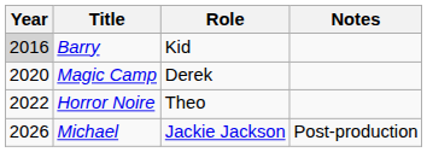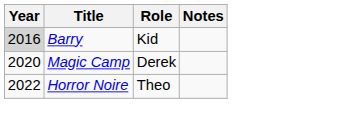 <table class="wikitable plainrowheaders sortable">
 <tr>
 <th scope="col">Year</th>
 <th scope="col">Title</th>
 <th scope="col">Role</th>
 <th class="unsortable">Notes</th>
 </tr>
 <tr>
 <td style="background: lightgrey;">2016</td>
 <td><em><a href='#'>Barry</a></em></td>
 <td>Kid</td>
 <td></td>
 </tr>
 <tr>
 <td>2020</td>
 <td><em><a href='#'>Magic Camp</a></em></td>
 <td>Derek</td>
 <td></td>
 </tr>
 <tr>
 <td>2022</td>
 <td><em><a href='#'>Horror Noire</a></em></td>
 <td>Theo</td>
 <td></td>
 </tr>
-<tr>
-<td>2026</td>
-<td><em><a href='#'>Michael</a></em></td>
-<td><a href='#'>Jackie Jackson</a></td>
-<td>Post-production</td>
-</tr>
 </table>
